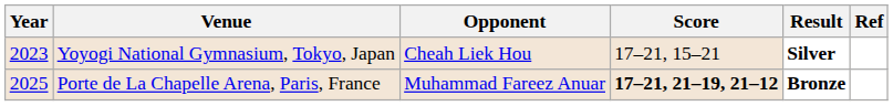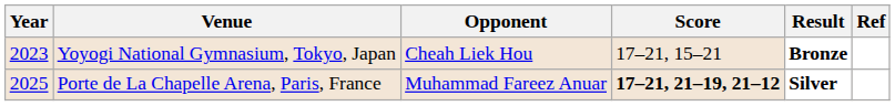 <table class="sortable wikitable" style="font-size: 90%;">
 <tr>
 <th>Year</th>
 <th>Venue</th>
 <th>Opponent</th>
 <th>Score</th>
 <th>Result</th>
 <th>Ref</th>
 </tr>
 <tr style="background:#F3E6D7">
 <td align="center"><a href='#'>2023</a></td>
 <td align="left"><a href='#'>Yoyogi National Gymnasium</a>, <a href='#'>Tokyo</a>, Japan</td>
 <td align="left"> <a href='#'>Cheah Liek Hou</a></td>
 <td align="left">17–21, 15–21</td>
-<td style="text-align:left; background:white"> <strong>Silver</strong></td>
+<td style="text-align:left; background:white"> <strong>Bronze</strong></td>
 <td style="text-align:center; background:white"></td>
 </tr>
 <tr style="background:#F3E6D7">
 <td align="center"><a href='#'>2025</a></td>
 <td align="left"><a href='#'>Porte de La Chapelle Arena</a>, <a href='#'>Paris</a>, France</td>
 <td align="left"> <a href='#'>Muhammad Fareez Anuar</a></td>
 <td align="left"><strong>17–21, 21–19, 21–12</strong></td>
-<td style="text-align:left; background:white"> <strong>Bronze</strong></td>
+<td style="text-align:left; background:white"> <strong>Silver</strong></td>
 <td style="text-align:center; background:white"></td>
 </tr>
 </table>
